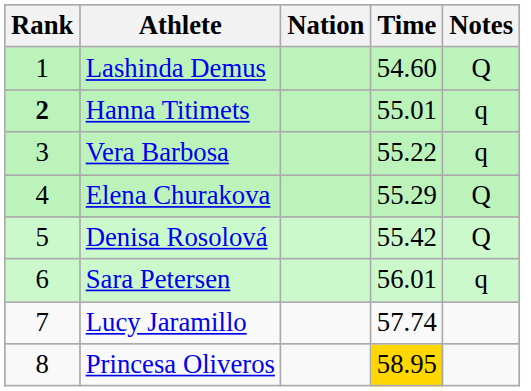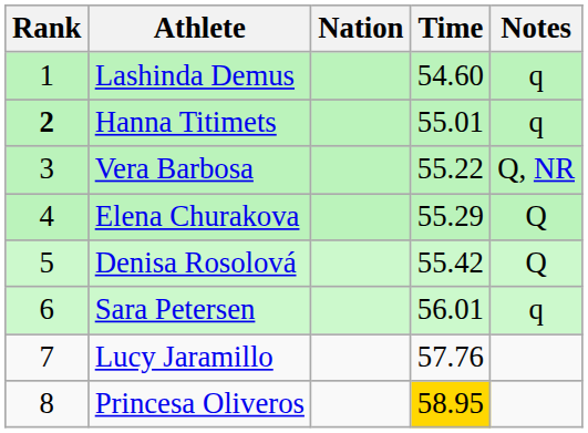 <table class="wikitable sortable" style="text-align:center">
 <tr>
 <th>Rank</th>
 <th>Athlete</th>
 <th>Nation</th>
 <th>Time</th>
 <th>Notes</th>
 </tr>
 <tr bgcolor=#bbf3bb>
 <td>1</td>
 <td align=left><a href='#'>Lashinda Demus</a></td>
 <td align=left></td>
 <td>54.60</td>
-<td>Q</td>
+<td>q</td>
 </tr>
 <tr bgcolor=#bbf3bb>
 <td><strong>2</strong></td>
 <td align=left><a href='#'>Hanna Titimets</a></td>
 <td align=left></td>
 <td>55.01</td>
 <td>q</td>
 </tr>
 <tr bgcolor=#bbf3bb>
 <td>3</td>
 <td align=left><a href='#'>Vera Barbosa</a></td>
 <td align=left></td>
 <td>55.22</td>
-<td>q</td>
+<td>Q, <a href='#'>NR</a></td>
 </tr>
 <tr bgcolor=#bbf3bb>
 <td>4</td>
 <td align=left><a href='#'>Elena Churakova</a></td>
 <td align=left></td>
 <td>55.29</td>
 <td>Q</td>
 </tr>
 <tr bgcolor=#ccf9cc>
 <td>5</td>
 <td align=left><a href='#'>Denisa Rosolová</a></td>
 <td align=left></td>
 <td>55.42</td>
 <td>Q</td>
 </tr>
 <tr bgcolor=#ccf9cc>
 <td>6</td>
 <td align=left><a href='#'>Sara Petersen</a></td>
 <td align=left></td>
 <td>56.01</td>
 <td>q</td>
 </tr>
 <tr>
 <td>7</td>
 <td align=left><a href='#'>Lucy Jaramillo</a></td>
 <td align=left></td>
-<td>57.74</td>
+<td>57.76</td>
 <td></td>
 </tr>
 <tr>
 <td>8</td>
 <td align=left><a href='#'>Princesa Oliveros</a></td>
 <td align=left></td>
 <td style="background: gold;">58.95</td>
 <td></td>
 </tr>
 </table>
